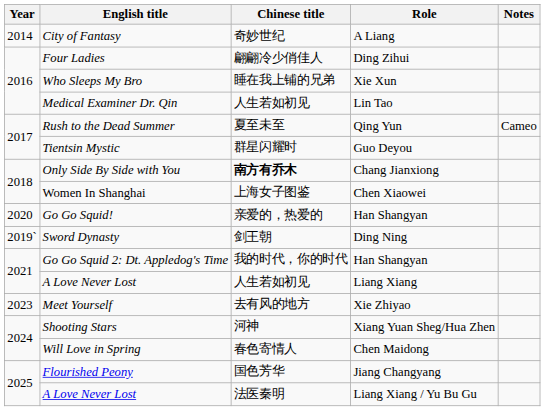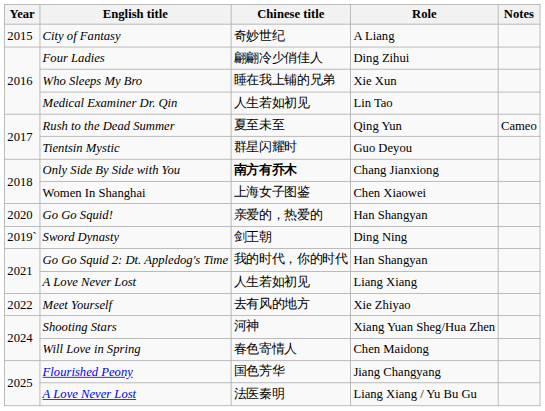 <table class="wikitable">
 <tr>
 <th>Year</th>
 <th>English title</th>
 <th>Chinese title</th>
 <th>Role</th>
 <th>Notes</th>
 </tr>
 <tr>
-<td>2014</td>
+<td>2015</td>
 <td><em>City of Fantasy</em></td>
 <td>奇妙世纪</td>
 <td>A Liang</td>
 <td></td>
 </tr>
 <tr>
 <td rowspan="3">2016</td>
 <td><em>Four Ladies</em></td>
 <td>翩翩冷少俏佳人</td>
 <td>Ding Zihui</td>
 <td></td>
 </tr>
 <tr>
 <td><em>Who Sleeps My Bro</em></td>
 <td>睡在我上铺的兄弟</td>
 <td>Xie Xun</td>
 <td></td>
 </tr>
 <tr>
 <td><em>Medical Examiner Dr. Qin</em></td>
 <td>人生若如初见</td>
 <td>Lin Tao</td>
 <td></td>
 </tr>
 <tr>
 <td rowspan="2">2017</td>
 <td><em>Rush to the Dead Summer</em></td>
 <td>夏至未至</td>
 <td>Qing Yun</td>
 <td>Cameo</td>
 </tr>
 <tr>
 <td><em>Tientsin Mystic</em></td>
 <td>群星闪耀时</td>
 <td>Guo Deyou</td>
 <td></td>
 </tr>
 <tr>
 <td rowspan="2">2018</td>
 <td><em>Only Side By Side with You</em></td>
 <td><strong>南方有乔木</strong></td>
 <td>Chang Jianxiong</td>
 <td></td>
 </tr>
 <tr>
 <td>Women In Shanghai</td>
 <td>上海女子图鉴</td>
 <td>Chen Xiaowei</td>
 <td></td>
 </tr>
 <tr>
 <td>2020</td>
 <td><em>Go Go Squid!</em></td>
 <td>亲爱的，热爱的</td>
 <td>Han Shangyan</td>
 <td></td>
 </tr>
 <tr>
 <td>2019`</td>
 <td><em>Sword Dynasty</em></td>
 <td>剑王朝</td>
 <td>Ding Ning</td>
 <td></td>
 </tr>
 <tr>
 <td rowspan="2">2021</td>
 <td><em>Go Go Squid 2: Dt. Appledog's Time</em></td>
 <td>我的时代，你的时代</td>
 <td>Han Shangyan</td>
 <td></td>
 </tr>
 <tr>
 <td><em>A Love Never Lost</em></td>
 <td>人生若如初见</td>
 <td>Liang Xiang</td>
 <td></td>
 </tr>
 <tr>
-<td>2023</td>
+<td>2022</td>
 <td><em>Meet Yourself</em></td>
 <td>去有风的地方</td>
 <td>Xie Zhiyao</td>
 <td></td>
 </tr>
 <tr>
 <td rowspan="2">2024</td>
 <td><em>Shooting Stars</em></td>
 <td>河神</td>
 <td>Xiang Yuan Sheg/Hua Zhen</td>
 <td></td>
 </tr>
 <tr>
 <td><em>Will Love in Spring</em></td>
 <td>春色寄情人</td>
 <td>Chen Maidong</td>
 <td></td>
 </tr>
 <tr>
 <td rowspan="2">2025</td>
 <td><em><a href='#'>Flourished Peony</a></em></td>
 <td>国色芳华</td>
 <td>Jiang Changyang</td>
 <td></td>
 </tr>
 <tr>
 <td><em><a href='#'>A Love Never Lost</a></em></td>
 <td>法医秦明</td>
 <td>Liang Xiang / Yu Bu Gu</td>
 <td></td>
 </tr>
 </table>
